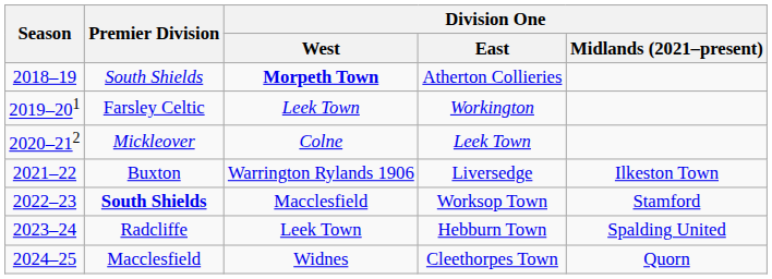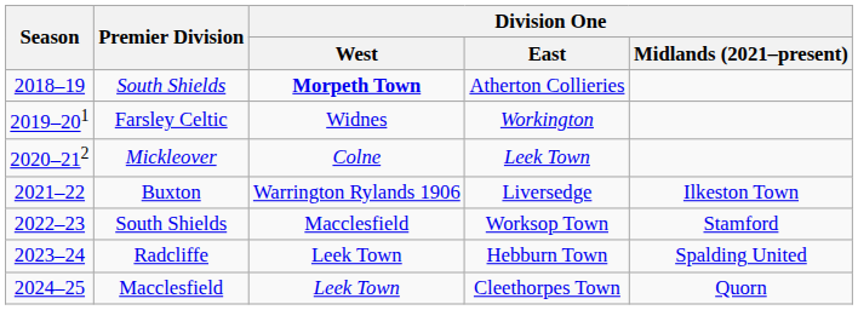 <table class="wikitable" style="text-align: center">
 <tr>
 <th rowspan=2>Season</th>
 <th rowspan=2>Premier Division</th>
 <th colspan=3>Division One</th>
 </tr>
 <tr>
 <th>West</th>
 <th>East</th>
 <th>Midlands (2021–present)</th>
 </tr>
 <tr>
 <td><a href='#'>2018–19</a></td>
 <td><em><a href='#'>South Shields</a></em></td>
 <td><strong><a href='#'>Morpeth Town</a></strong></td>
 <td><a href='#'>Atherton Collieries</a></td>
 <td></td>
 </tr>
 <tr>
 <td><a href='#'>2019–20</a><sup>1</sup></td>
 <td><a href='#'>Farsley Celtic</a></td>
-<td><em><a href='#'>Leek Town</a></em></td>
+<td><a href='#'>Widnes</a></td>
 <td><em><a href='#'>Workington</a></em></td>
 <td></td>
 </tr>
 <tr>
 <td><a href='#'>2020–21</a><sup>2</sup></td>
 <td><em><a href='#'>Mickleover</a></em></td>
 <td><em><a href='#'>Colne</a></em></td>
 <td><em><a href='#'>Leek Town</a></em></td>
 <td></td>
 </tr>
 <tr>
 <td><a href='#'>2021–22</a></td>
 <td><a href='#'>Buxton</a></td>
 <td><a href='#'>Warrington Rylands 1906</a></td>
 <td><a href='#'>Liversedge</a></td>
 <td><a href='#'>Ilkeston Town</a></td>
 </tr>
 <tr>
 <td><a href='#'>2022–23</a></td>
-<td><strong><a href='#'>South Shields</a></strong></td>
+<td><a href='#'>South Shields</a></td>
 <td><a href='#'>Macclesfield</a></td>
 <td><a href='#'>Worksop Town</a></td>
 <td><a href='#'>Stamford</a></td>
 </tr>
 <tr>
 <td><a href='#'>2023–24</a></td>
 <td><a href='#'>Radcliffe</a></td>
 <td><a href='#'>Leek Town</a></td>
 <td><a href='#'>Hebburn Town</a></td>
 <td><a href='#'>Spalding United</a></td>
 </tr>
 <tr>
 <td><a href='#'>2024–25</a></td>
 <td><a href='#'>Macclesfield</a></td>
-<td><a href='#'>Widnes</a></td>
+<td><em><a href='#'>Leek Town</a></em></td>
 <td><a href='#'>Cleethorpes Town</a></td>
 <td><a href='#'>Quorn</a></td>
 </tr>
 </table>
